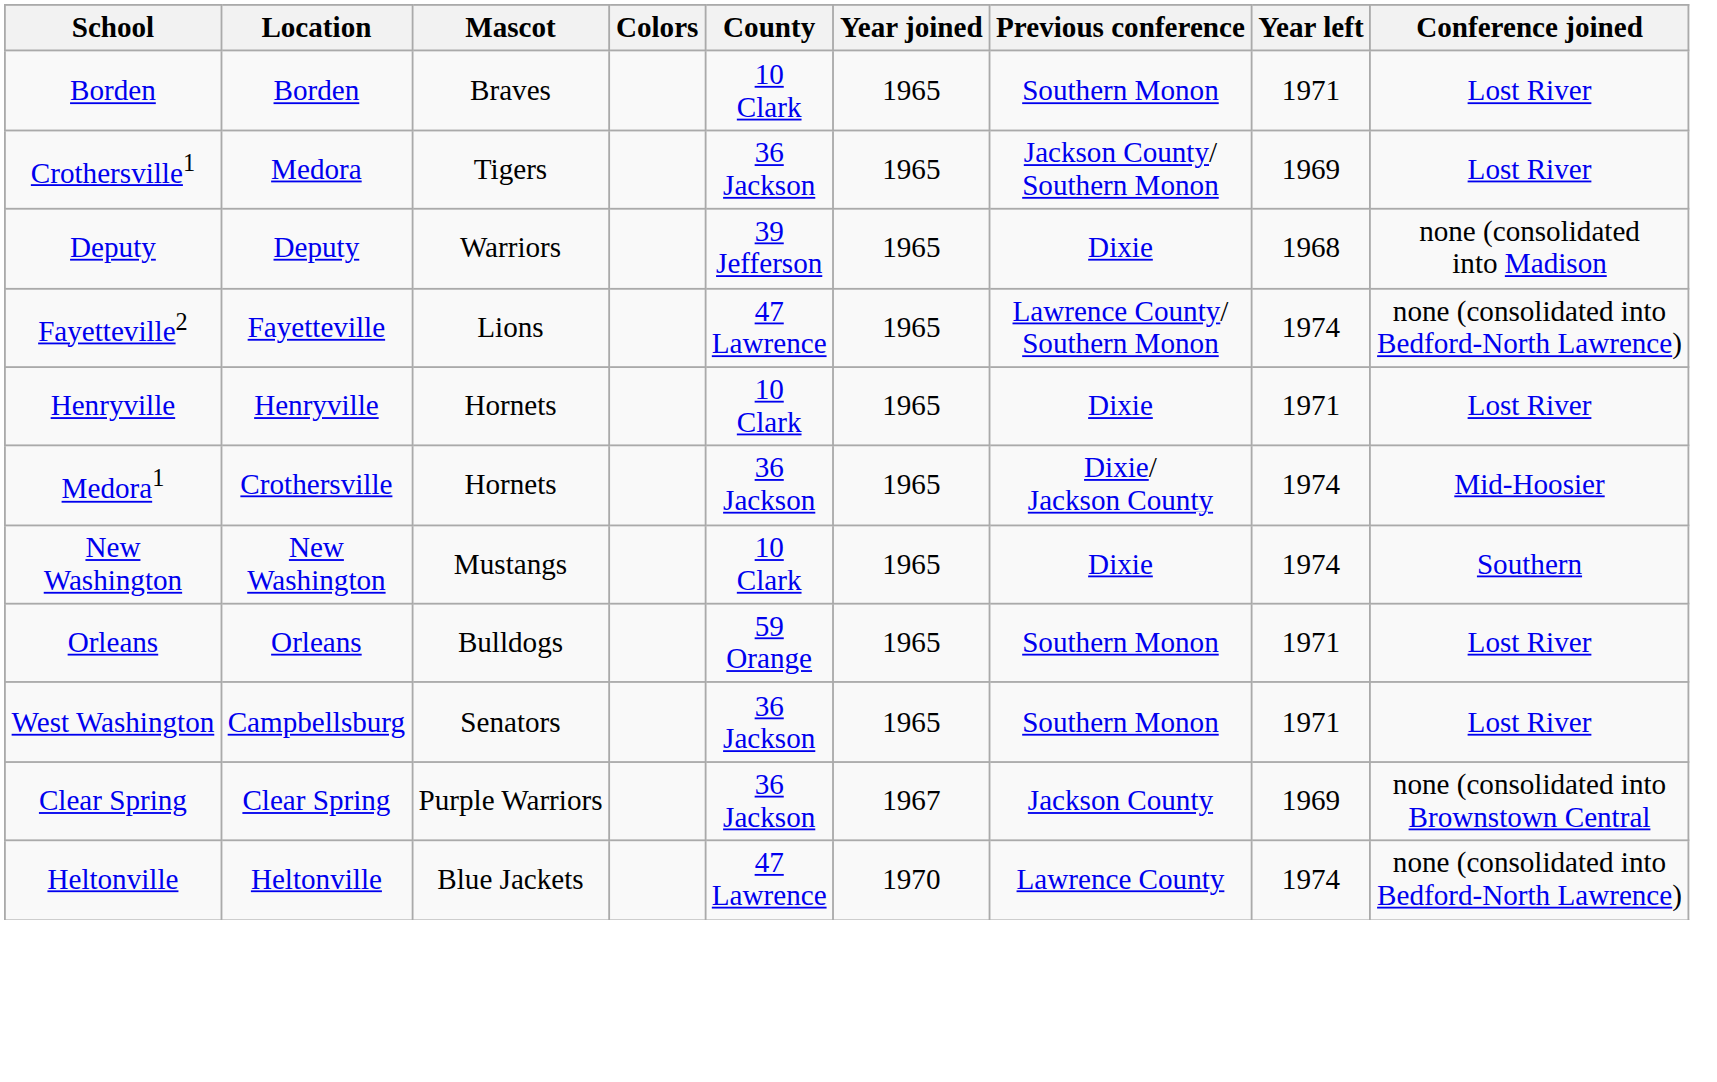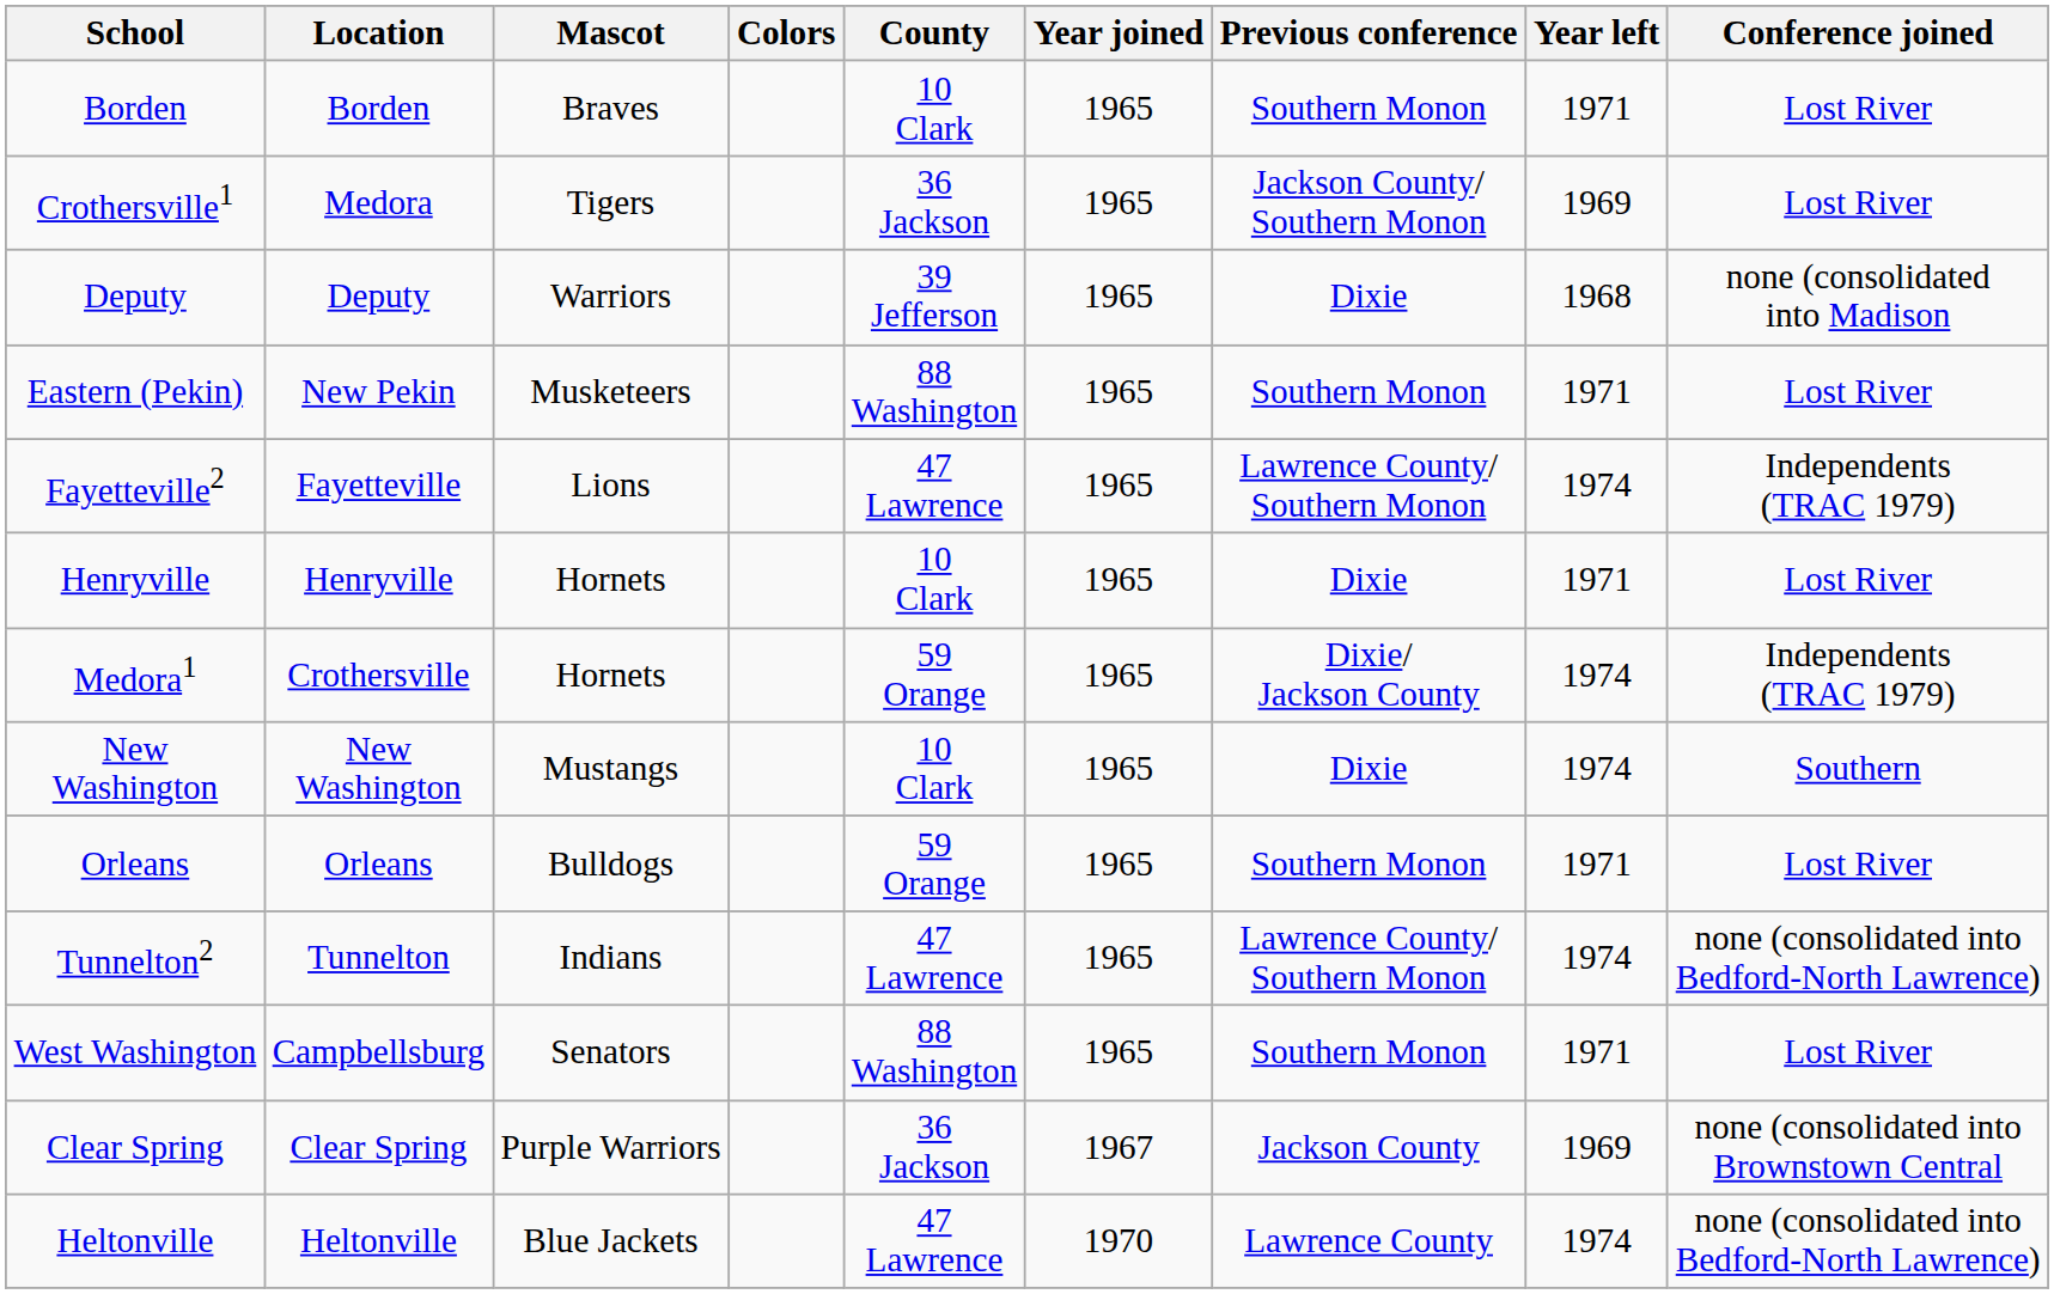 <table class="wikitable" style="text-align:center;">
 <tr>
 <th>School</th>
 <th>Location</th>
 <th>Mascot</th>
 <th>Colors</th>
 <th>County</th>
 <th>Year joined</th>
 <th>Previous conference</th>
 <th>Year left</th>
 <th>Conference joined</th>
 </tr>
 <tr>
 <td><a href='#'>Borden</a></td>
 <td><a href='#'>Borden</a></td>
 <td>Braves</td>
 <td>  </td>
 <td><a href='#'>10 <br> Clark</a></td>
 <td>1965</td>
 <td><a href='#'>Southern Monon</a></td>
 <td>1971</td>
 <td><a href='#'>Lost River</a></td>
 </tr>
 <tr>
 <td><a href='#'>Crothersville</a><sup>1</sup></td>
 <td><a href='#'>Medora</a></td>
 <td>Tigers</td>
 <td> </td>
 <td><a href='#'>36 <br> Jackson</a></td>
 <td>1965</td>
 <td><a href='#'>Jackson County</a>/<br><a href='#'>Southern Monon</a></td>
 <td>1969</td>
 <td><a href='#'>Lost River</a></td>
 </tr>
 <tr>
 <td><a href='#'>Deputy</a></td>
 <td><a href='#'>Deputy</a></td>
 <td>Warriors</td>
 <td> </td>
 <td><a href='#'>39 <br> Jefferson</a></td>
 <td>1965</td>
 <td><a href='#'>Dixie</a></td>
 <td>1968</td>
 <td>none (consolidated <br> into <a href='#'>Madison</a></td>
 </tr>
 <tr>
+<td><a href='#'>Eastern (Pekin)</a></td>
+<td><a href='#'>New Pekin</a></td>
+<td>Musketeers</td>
+<td>  </td>
+<td><a href='#'>88 <br> Washington</a></td>
+<td>1965</td>
+<td><a href='#'>Southern Monon</a></td>
+<td>1971</td>
+<td><a href='#'>Lost River</a></td>
+</tr>
+<tr>
 <td><a href='#'>Fayetteville</a><sup>2</sup></td>
 <td><a href='#'>Fayetteville</a></td>
 <td>Lions</td>
 <td>  </td>
 <td><a href='#'>47 <br> Lawrence</a></td>
 <td>1965</td>
 <td><a href='#'>Lawrence County</a>/<br><a href='#'>Southern Monon</a></td>
 <td>1974</td>
-<td>none (consolidated into <br> <a href='#'>Bedford-North Lawrence</a>)</td>
+<td>Independents<br>(<a href='#'>TRAC</a> 1979)</td>
 </tr>
 <tr>
 <td><a href='#'>Henryville</a></td>
 <td><a href='#'>Henryville</a></td>
 <td>Hornets</td>
 <td>  </td>
 <td><a href='#'>10 <br> Clark</a></td>
 <td>1965</td>
 <td><a href='#'>Dixie</a></td>
 <td>1971</td>
 <td><a href='#'>Lost River</a></td>
 </tr>
 <tr>
 <td><a href='#'>Medora</a><sup>1</sup></td>
 <td><a href='#'>Crothersville</a></td>
 <td>Hornets</td>
 <td> </td>
-<td><a href='#'>36 <br> Jackson</a></td>
+<td><a href='#'>59 <br> Orange</a></td>
 <td>1965</td>
 <td><a href='#'>Dixie</a>/<br><a href='#'>Jackson County</a></td>
 <td>1974</td>
-<td><a href='#'>Mid-Hoosier</a></td>
+<td>Independents<br>(<a href='#'>TRAC</a> 1979)</td>
 </tr>
 <tr>
 <td><a href='#'>New <br> Washington</a></td>
 <td><a href='#'>New <br> Washington</a></td>
 <td>Mustangs</td>
 <td>  </td>
 <td><a href='#'>10 <br> Clark</a></td>
 <td>1965</td>
 <td><a href='#'>Dixie</a></td>
 <td>1974</td>
 <td><a href='#'>Southern</a></td>
 </tr>
 <tr>
 <td><a href='#'>Orleans</a></td>
 <td><a href='#'>Orleans</a></td>
 <td>Bulldogs</td>
 <td>  </td>
 <td><a href='#'>59 <br> Orange</a></td>
 <td>1965</td>
 <td><a href='#'>Southern Monon</a></td>
 <td>1971</td>
 <td><a href='#'>Lost River</a></td>
 </tr>
 <tr>
+<td><a href='#'>Tunnelton</a><sup>2</sup></td>
+<td><a href='#'>Tunnelton</a></td>
+<td>Indians</td>
+<td> </td>
+<td><a href='#'>47 <br> Lawrence</a></td>
+<td>1965</td>
+<td><a href='#'>Lawrence County</a>/<br><a href='#'>Southern Monon</a></td>
+<td>1974</td>
+<td>none (consolidated into <br> <a href='#'>Bedford-North Lawrence</a>)</td>
+</tr>
+<tr>
 <td><a href='#'>West Washington</a></td>
 <td><a href='#'>Campbellsburg</a></td>
 <td>Senators</td>
 <td>  </td>
-<td><a href='#'>36 <br> Jackson</a></td>
+<td><a href='#'>88 <br> Washington</a></td>
 <td>1965</td>
 <td><a href='#'>Southern Monon</a></td>
 <td>1971</td>
 <td><a href='#'>Lost River</a></td>
 </tr>
 <tr>
 <td><a href='#'>Clear Spring</a></td>
 <td><a href='#'>Clear Spring</a></td>
 <td>Purple Warriors</td>
 <td>  </td>
 <td><a href='#'>36 <br> Jackson</a></td>
 <td>1967</td>
 <td><a href='#'>Jackson County</a></td>
 <td>1969</td>
 <td>none (consolidated into <br> <a href='#'>Brownstown Central</a></td>
 </tr>
 <tr>
 <td><a href='#'>Heltonville</a></td>
 <td><a href='#'>Heltonville</a></td>
 <td>Blue Jackets</td>
 <td> </td>
 <td><a href='#'>47 <br> Lawrence</a></td>
 <td>1970</td>
 <td><a href='#'>Lawrence County</a></td>
 <td>1974</td>
 <td>none (consolidated into <br> <a href='#'>Bedford-North Lawrence</a>)</td>
 </tr>
 </table>
